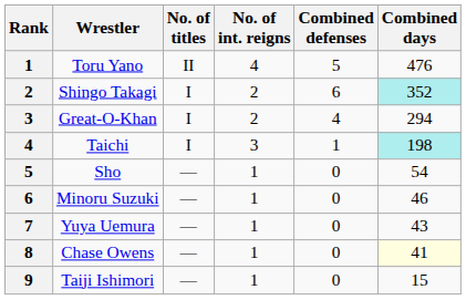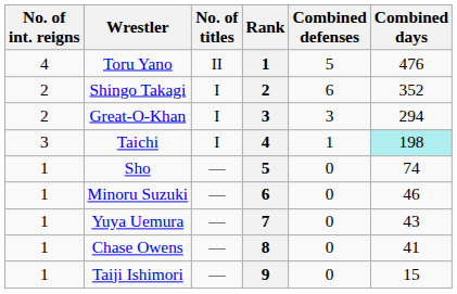 <table class="wikitable sortable" style="text-align: center">
 <tr>
-<th>Rank</th>
+<th>No. of<br>int. reigns</th>
 <th>Wrestler</th>
 <th>No. of<br>titles</th>
-<th>No. of<br>int. reigns</th>
+<th>Rank</th>
 <th>Combined<br>defenses</th>
 <th>Combined<br>days</th>
 </tr>
 <tr>
-<th>1</th>
+<td>4</td>
 <td><a href='#'>Toru Yano</a></td>
 <td>II</td>
-<td>4</td>
+<th>1</th>
 <td>5</td>
 <td>476</td>
 </tr>
 <tr>
-<th>2</th>
+<td>2</td>
 <td><a href='#'>Shingo Takagi</a></td>
 <td>I</td>
-<td>2</td>
+<th>2</th>
 <td>6</td>
-<td style="background: paleturquoise;">352</td>
+<td>352</td>
 </tr>
 <tr>
-<th>3</th>
+<td>2</td>
 <td><a href='#'>Great-O-Khan</a></td>
 <td>I</td>
-<td>2</td>
-<td>4</td>
+<th>3</th>
+<td>3</td>
 <td>294</td>
 </tr>
 <tr>
-<th>4</th>
+<td>3</td>
 <td><a href='#'>Taichi</a></td>
 <td>I</td>
-<td>3</td>
+<th>4</th>
 <td>1</td>
 <td style="background: paleturquoise;">198</td>
 </tr>
 <tr>
-<th>5</th>
+<td>1</td>
 <td><a href='#'>Sho</a></td>
 <td>—</td>
-<td>1</td>
+<th>5</th>
 <td>0</td>
-<td>54</td>
+<td>74</td>
 </tr>
 <tr>
-<th>6</th>
+<td>1</td>
 <td><a href='#'>Minoru Suzuki</a></td>
 <td>—</td>
-<td>1</td>
+<th>6</th>
 <td>0</td>
 <td>46</td>
 </tr>
 <tr>
-<th>7</th>
+<td>1</td>
 <td><a href='#'>Yuya Uemura</a></td>
 <td>—</td>
-<td>1</td>
+<th>7</th>
 <td>0</td>
 <td>43</td>
 </tr>
 <tr>
-<th>8</th>
+<td>1</td>
 <td><a href='#'>Chase Owens</a></td>
 <td>—</td>
-<td>1</td>
+<th>8</th>
 <td>0</td>
-<td style="background: lightyellow;">41</td>
+<td>41</td>
 </tr>
 <tr>
-<th>9</th>
+<td>1</td>
 <td><a href='#'>Taiji Ishimori</a></td>
 <td>—</td>
-<td>1</td>
+<th>9</th>
 <td>0</td>
 <td>15</td>
 </tr>
 </table>
